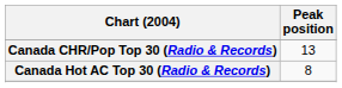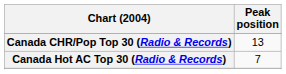 <table class="wikitable sortable plainrowheaders" style="text-align:center">
 <tr>
 <th>Chart (2004)</th>
 <th>Peak<br>position</th>
 </tr>
 <tr>
 </tr>
 <tr>
 </tr>
 <tr>
 <th scope="row">Canada CHR/Pop Top 30 (<em><a href='#'>Radio & Records</a></em>)</th>
 <td>13</td>
 </tr>
 <tr>
 <th scope="row">Canada Hot AC Top 30 (<em><a href='#'>Radio & Records</a></em>)</th>
-<td>8</td>
+<td>7</td>
 </tr>
 <tr>
 </tr>
 <tr>
 </tr>
 <tr>
 </tr>
 <tr>
 </tr>
 <tr>
 </tr>
 <tr>
 </tr>
 <tr>
 </tr>
 <tr>
 </tr>
 <tr>
 </tr>
 <tr>
 </tr>
 </table>
